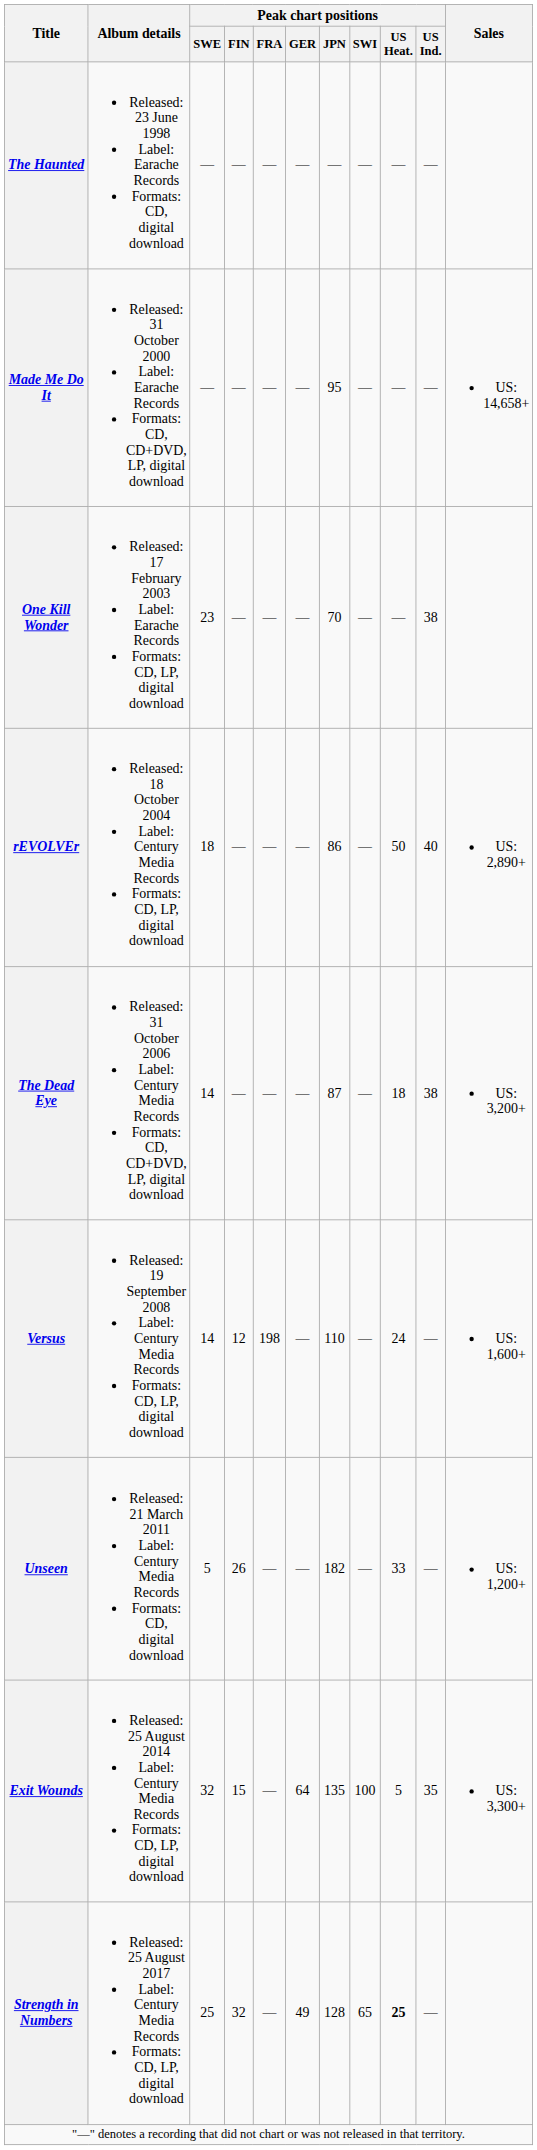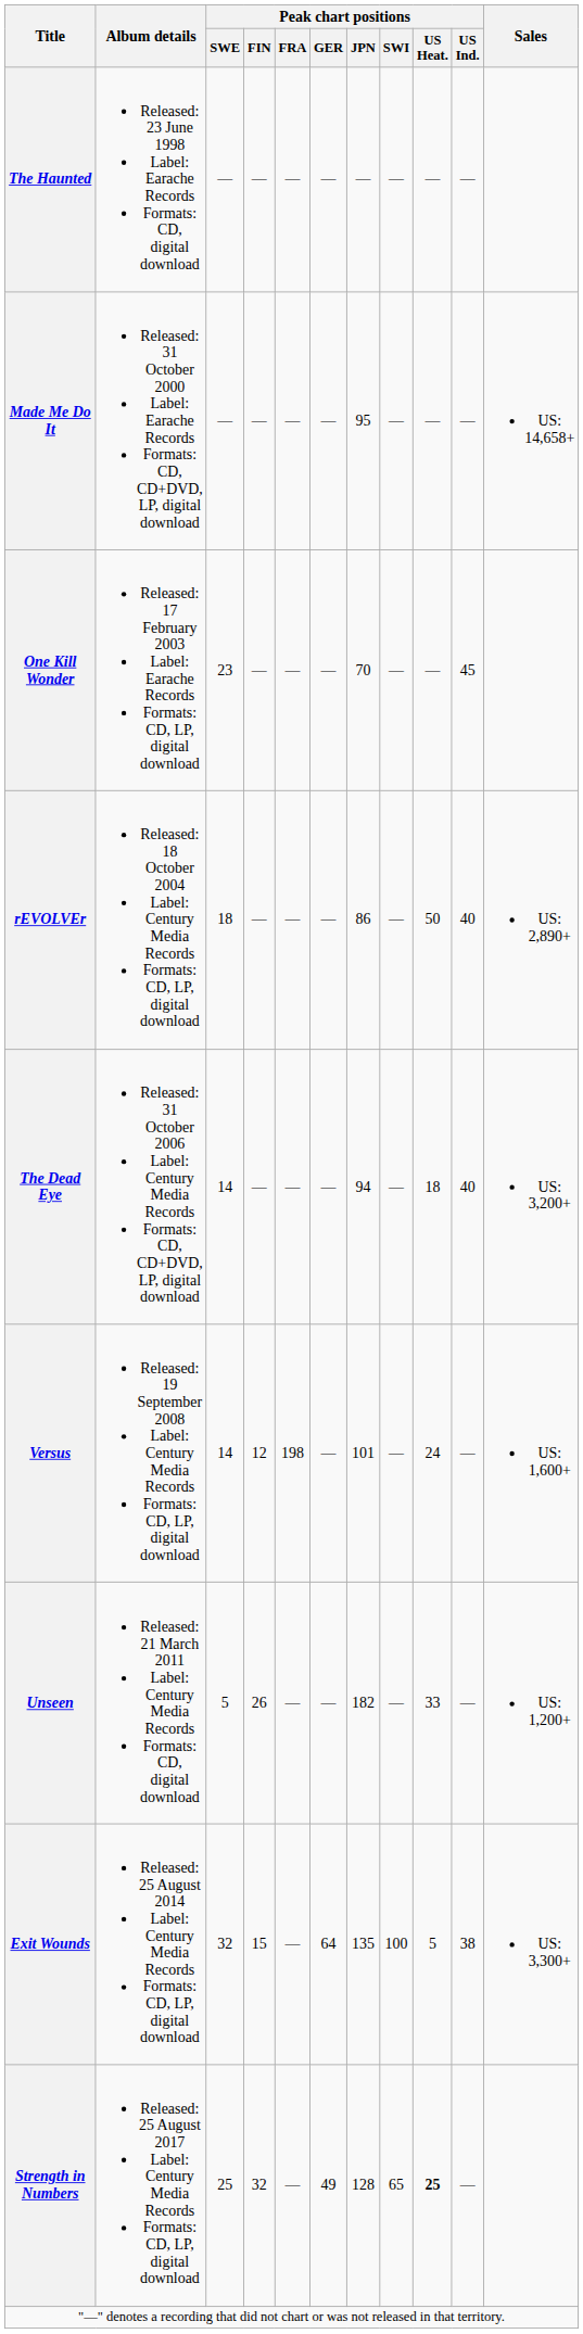 <table class="wikitable plainrowheaders" style="text-align:center;">
 <tr>
 <th scope="col" rowspan="2" style="width:15em;">Title</th>
 <th scope="col" rowspan="2">Album details</th>
 <th scope="col" colspan="8">Peak chart positions</th>
 <th scope="col" rowspan="2">Sales</th>
 </tr>
 <tr>
 <th scope="col" style="width:3em;font-size:90%;">SWE<br></th>
 <th scope="col" style="width:3em;font-size:90%;">FIN<br></th>
 <th scope="col" style="width:3em;font-size:90%;">FRA<br></th>
 <th scope="col" style="width:3em;font-size:90%;">GER<br></th>
 <th scope="col" style="width:3em;font-size:90%;">JPN<br></th>
 <th scope="col" style="width:3em;font-size:90%;">SWI<br></th>
 <th scope="col" style="width:3em;font-size:90%;">US Heat.<br></th>
 <th scope="col" style="width:3em;font-size:90%;">US Ind.<br></th>
 </tr>
 <tr>
 <th scope="row"><em><a href='#'>The Haunted</a></em></th>
 <td><br><ul><li>Released: 23 June 1998</li><li>Label: Earache Records</li><li>Formats: CD, digital download</li></ul></td>
 <td>—</td>
 <td>—</td>
 <td>—</td>
 <td>—</td>
 <td>—</td>
 <td>—</td>
 <td>—</td>
 <td>—</td>
 <td></td>
 </tr>
 <tr>
 <th scope="row"><em><a href='#'>Made Me Do It</a></em></th>
 <td><br><ul><li>Released: 31 October 2000</li><li>Label: Earache Records</li><li>Formats: CD, CD+DVD, LP, digital download</li></ul></td>
 <td>—</td>
 <td>—</td>
 <td>—</td>
 <td>—</td>
 <td>95</td>
 <td>—</td>
 <td>—</td>
 <td>—</td>
 <td><br><ul><li>US: 14,658+</li></ul></td>
 </tr>
 <tr>
 <th scope="row"><em><a href='#'>One Kill Wonder</a></em></th>
 <td><br><ul><li>Released: 17 February 2003</li><li>Label: Earache Records</li><li>Formats: CD, LP, digital download</li></ul></td>
 <td>23</td>
 <td>—</td>
 <td>—</td>
 <td>—</td>
 <td>70</td>
 <td>—</td>
 <td>—</td>
-<td>38</td>
+<td>45</td>
 <td></td>
 </tr>
 <tr>
 <th scope="row"><em><a href='#'>rEVOLVEr</a></em></th>
 <td><br><ul><li>Released: 18 October 2004</li><li>Label: Century Media Records</li><li>Formats: CD, LP, digital download</li></ul></td>
 <td>18</td>
 <td>—</td>
 <td>—</td>
 <td>—</td>
 <td>86</td>
 <td>—</td>
 <td>50</td>
 <td>40</td>
 <td><br><ul><li>US: 2,890+</li></ul></td>
 </tr>
 <tr>
 <th scope="row"><em><a href='#'>The Dead Eye</a></em></th>
 <td><br><ul><li>Released: 31 October 2006</li><li>Label: Century Media Records</li><li>Formats: CD, CD+DVD, LP, digital download</li></ul></td>
 <td>14</td>
 <td>—</td>
 <td>—</td>
 <td>—</td>
-<td>87</td>
+<td>94</td>
 <td>—</td>
 <td>18</td>
-<td>38</td>
+<td>40</td>
 <td><br><ul><li>US: 3,200+</li></ul></td>
 </tr>
 <tr>
 <th scope="row"><em><a href='#'>Versus</a></em></th>
 <td><br><ul><li>Released: 19 September 2008</li><li>Label: Century Media Records</li><li>Formats: CD, LP, digital download</li></ul></td>
 <td>14</td>
 <td>12</td>
 <td>198</td>
 <td>—</td>
-<td>110</td>
+<td>101</td>
 <td>—</td>
 <td>24</td>
 <td>—</td>
 <td><br><ul><li>US: 1,600+</li></ul></td>
 </tr>
 <tr>
 <th scope="row"><em><a href='#'>Unseen</a></em></th>
 <td><br><ul><li>Released: 21 March 2011</li><li>Label: Century Media Records</li><li>Formats: CD, digital download</li></ul></td>
 <td>5</td>
 <td>26</td>
 <td>—</td>
 <td>—</td>
 <td>182</td>
 <td>—</td>
 <td>33</td>
 <td>—</td>
 <td><br><ul><li>US: 1,200+</li></ul></td>
 </tr>
 <tr>
 <th scope="row"><em><a href='#'>Exit Wounds</a></em></th>
 <td><br><ul><li>Released: 25 August 2014</li><li>Label: Century Media Records</li><li>Formats: CD, LP, digital download</li></ul></td>
 <td>32</td>
 <td>15</td>
 <td>—</td>
 <td>64</td>
 <td>135</td>
 <td>100</td>
 <td>5</td>
-<td>35</td>
+<td>38</td>
 <td><br><ul><li>US: 3,300+</li></ul></td>
 </tr>
 <tr>
 <th scope="row"><em><a href='#'>Strength in Numbers</a></em></th>
 <td><br><ul><li>Released: 25 August 2017</li><li>Label: Century Media Records</li><li>Formats: CD, LP, digital download</li></ul></td>
 <td>25<br></td>
 <td>32<br></td>
 <td>—</td>
 <td>49</td>
 <td>128</td>
 <td>65</td>
 <td><strong>25</strong></td>
 <td>—</td>
 <td></td>
 </tr>
 <tr>
 <td colspan="15" style="font-size:90%">"—" denotes a recording that did not chart or was not released in that territory.</td>
 </tr>
 </table>
